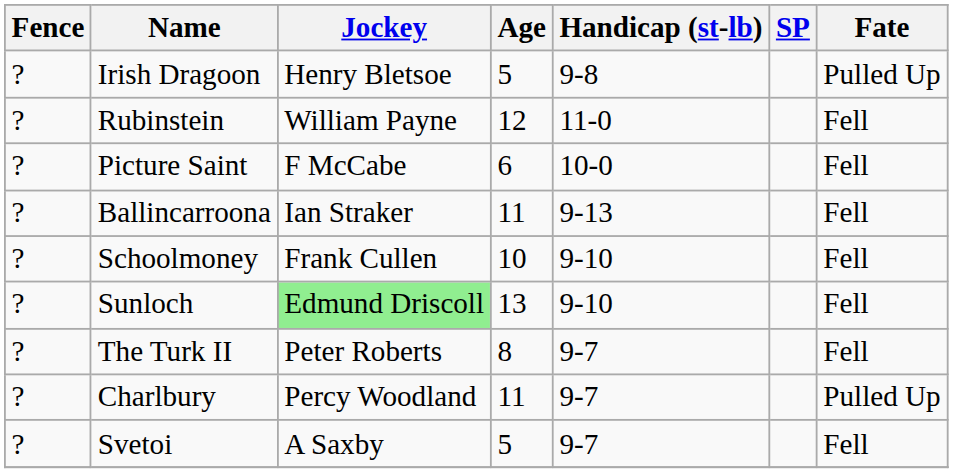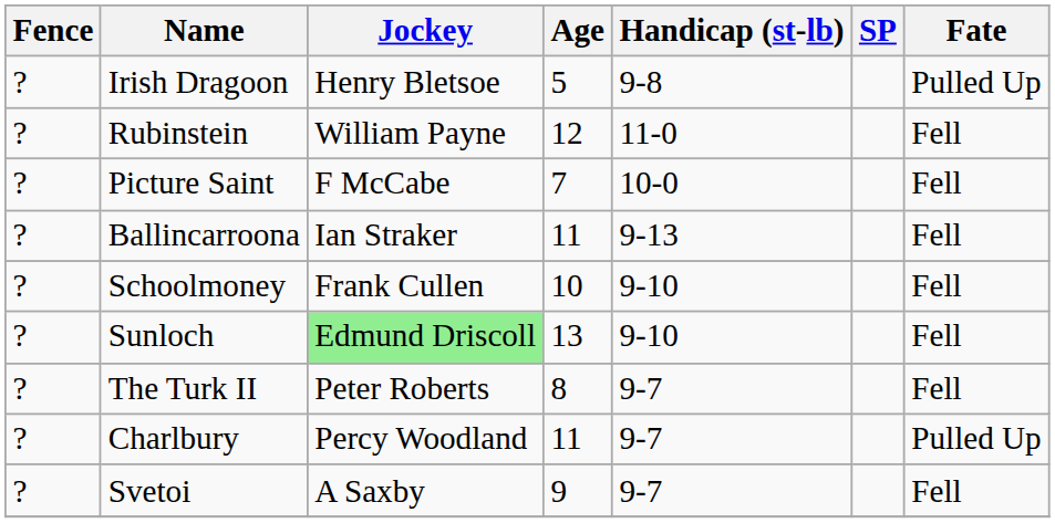 <table class="wikitable sortable">
 <tr>
 <th>Fence</th>
 <th>Name</th>
 <th><a href='#'>Jockey</a></th>
 <th>Age</th>
 <th>Handicap (<a href='#'>st</a>-<a href='#'>lb</a>)</th>
 <th><a href='#'>SP</a></th>
 <th>Fate</th>
 </tr>
 <tr>
 <td>?</td>
 <td>Irish Dragoon</td>
 <td>Henry Bletsoe</td>
 <td>5</td>
 <td>9-8</td>
 <td></td>
 <td>Pulled Up</td>
 </tr>
 <tr>
 <td>?</td>
 <td>Rubinstein</td>
 <td>William Payne</td>
 <td>12</td>
 <td>11-0</td>
 <td></td>
 <td>Fell</td>
 </tr>
 <tr>
 <td>?</td>
 <td>Picture Saint</td>
 <td>F McCabe</td>
-<td>6</td>
+<td>7</td>
 <td>10-0</td>
 <td></td>
 <td>Fell</td>
 </tr>
 <tr>
 <td>?</td>
 <td>Ballincarroona</td>
 <td>Ian Straker</td>
 <td>11</td>
 <td>9-13</td>
 <td></td>
 <td>Fell</td>
 </tr>
 <tr>
 <td>?</td>
 <td>Schoolmoney</td>
 <td>Frank Cullen</td>
 <td>10</td>
 <td>9-10</td>
 <td></td>
 <td>Fell</td>
 </tr>
 <tr>
 <td>?</td>
 <td>Sunloch</td>
 <td style="background: lightgreen;">Edmund Driscoll</td>
 <td>13</td>
 <td>9-10</td>
 <td></td>
 <td>Fell</td>
 </tr>
 <tr>
 <td>?</td>
 <td>The Turk II</td>
 <td>Peter Roberts</td>
 <td>8</td>
 <td>9-7</td>
 <td></td>
 <td>Fell</td>
 </tr>
 <tr>
 <td>?</td>
 <td>Charlbury</td>
 <td>Percy Woodland</td>
 <td>11</td>
 <td>9-7</td>
 <td></td>
 <td>Pulled Up</td>
 </tr>
 <tr>
 <td>?</td>
 <td>Svetoi</td>
 <td>A Saxby</td>
-<td>5</td>
+<td>9</td>
 <td>9-7</td>
 <td></td>
 <td>Fell</td>
 </tr>
 <tr>
 </tr>
 </table>
